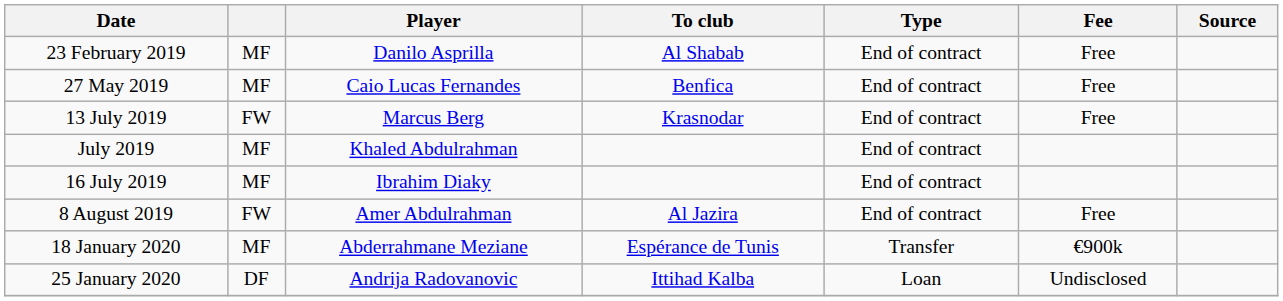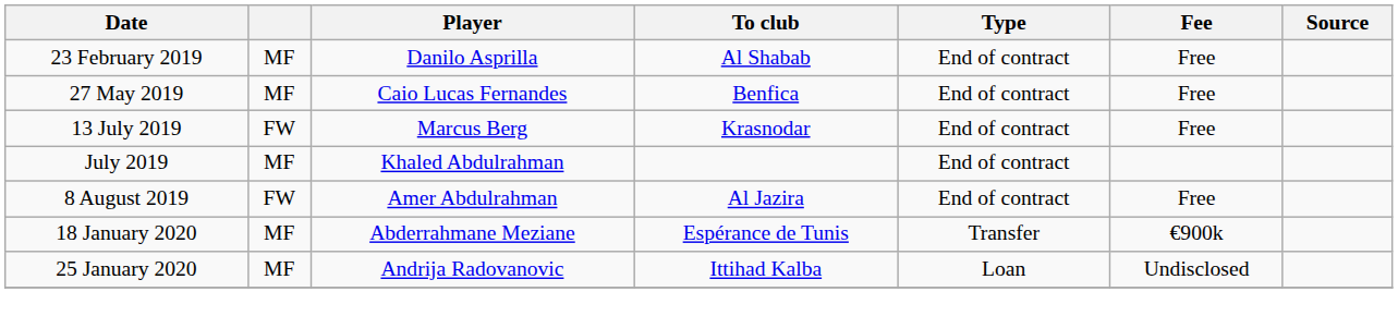 <table class="wikitable sortable" style="width:70%; text-align:center; font-size:85%; text-align:centre;">
 <tr>
 <th>Date</th>
 <th></th>
 <th>Player</th>
 <th>To club</th>
 <th>Type</th>
 <th>Fee</th>
 <th>Source</th>
 </tr>
 <tr>
 <td>23 February 2019</td>
 <td>MF</td>
 <td> <a href='#'>Danilo Asprilla</a></td>
 <td> <a href='#'>Al Shabab</a></td>
 <td>End of contract</td>
 <td>Free</td>
 <td></td>
 </tr>
 <tr>
 <td>27 May 2019</td>
 <td>MF</td>
 <td> <a href='#'>Caio Lucas Fernandes</a></td>
 <td> <a href='#'>Benfica</a></td>
 <td>End of contract</td>
 <td>Free</td>
 <td></td>
 </tr>
 <tr>
 <td>13 July 2019</td>
 <td>FW</td>
 <td> <a href='#'>Marcus Berg</a></td>
 <td> <a href='#'>Krasnodar</a></td>
 <td>End of contract</td>
 <td>Free</td>
 <td></td>
 </tr>
 <tr>
 <td>July 2019</td>
 <td>MF</td>
 <td> <a href='#'>Khaled Abdulrahman</a></td>
 <td></td>
 <td>End of contract</td>
 <td></td>
 <td></td>
 </tr>
 <tr>
-<td>16 July 2019</td>
-<td>MF</td>
-<td> <a href='#'>Ibrahim Diaky</a></td>
-<td></td>
-<td>End of contract</td>
-<td></td>
-<td></td>
-</tr>
-<tr>
 <td>8 August 2019</td>
 <td>FW</td>
 <td> <a href='#'>Amer Abdulrahman</a></td>
 <td> <a href='#'>Al Jazira</a></td>
 <td>End of contract</td>
 <td>Free</td>
 <td></td>
 </tr>
 <tr>
 <td>18 January 2020</td>
 <td>MF</td>
 <td> <a href='#'>Abderrahmane Meziane</a></td>
 <td> <a href='#'>Espérance de Tunis</a></td>
 <td>Transfer</td>
 <td>€900k</td>
 <td></td>
 </tr>
 <tr>
 <td>25 January 2020</td>
-<td>DF</td>
+<td>MF</td>
 <td> <a href='#'>Andrija Radovanovic</a></td>
 <td> <a href='#'>Ittihad Kalba</a></td>
 <td>Loan</td>
 <td>Undisclosed</td>
 <td></td>
 </tr>
 <tr>
 </tr>
 </table>
